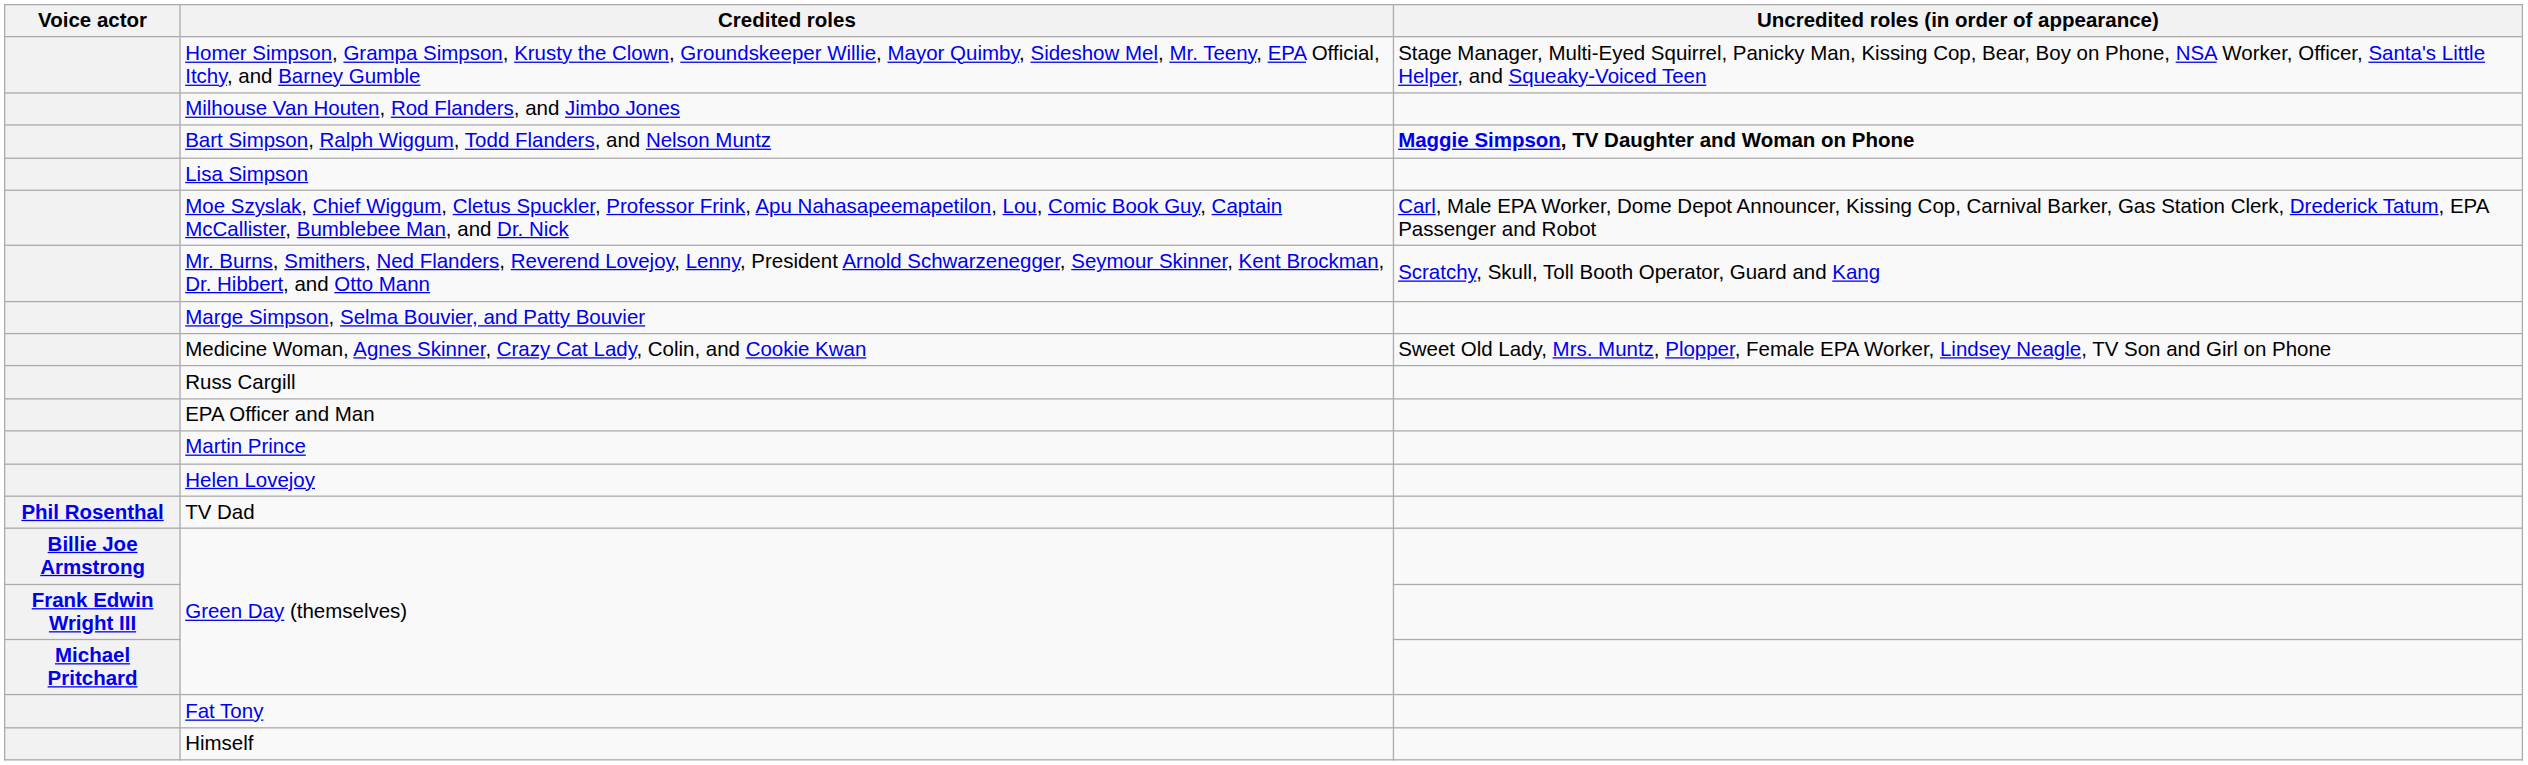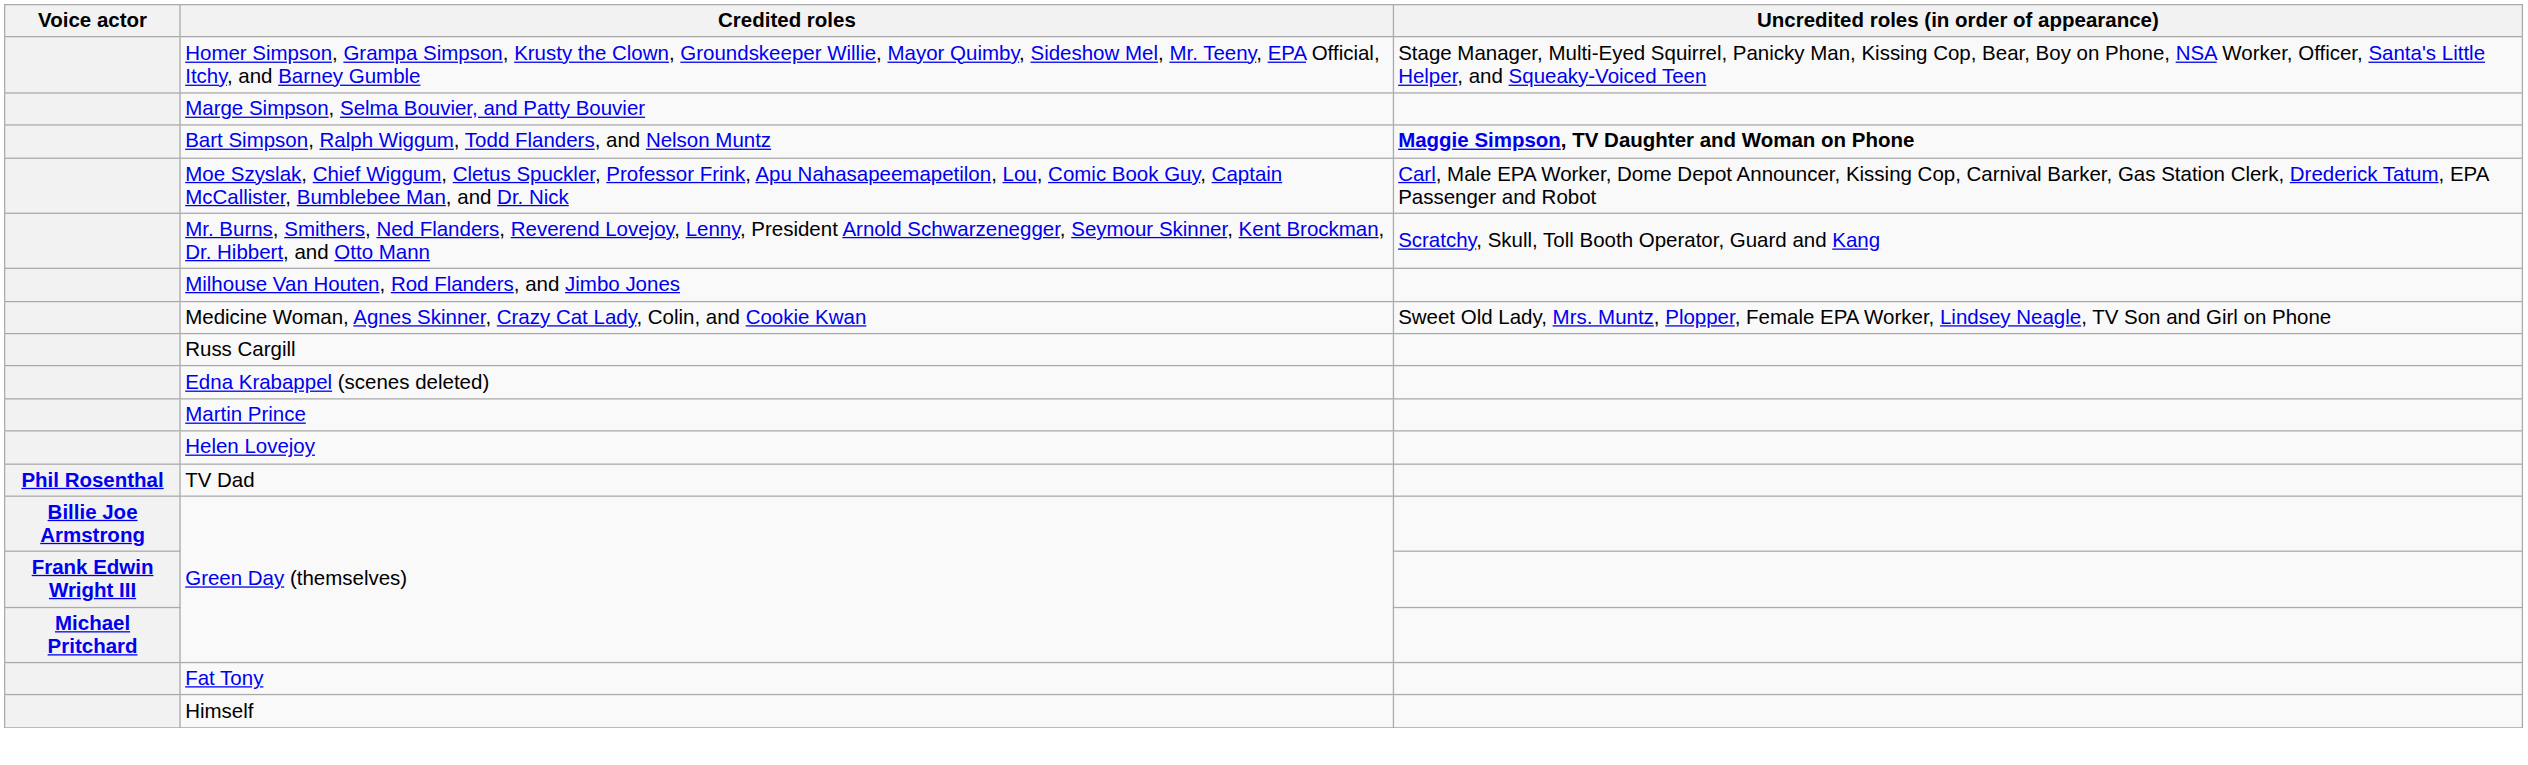 <table class="wikitable sortable plainrowheaders">
 <tr>
 <th scope="col" style="width:130px;">Voice actor</th>
 <th scope="col">Credited roles</th>
 <th scope="col" class=unsortable>Uncredited roles (in order of appearance)</th>
 </tr>
 <tr>
 <th scope="row"></th>
 <td><a href='#'>Homer Simpson</a>, <a href='#'>Grampa Simpson</a>, <a href='#'>Krusty the Clown</a>, <a href='#'>Groundskeeper Willie</a>, <a href='#'>Mayor Quimby</a>, <a href='#'>Sideshow Mel</a>, <a href='#'>Mr. Teeny</a>,  <a href='#'>EPA</a> Official, <a href='#'>Itchy</a>, and <a href='#'>Barney Gumble</a></td>
 <td>Stage Manager, Multi-Eyed Squirrel, Panicky Man, Kissing Cop, Bear, Boy on Phone, <a href='#'>NSA</a> Worker, Officer, <a href='#'>Santa's Little Helper</a>, and <a href='#'>Squeaky-Voiced Teen</a></td>
 </tr>
 <tr>
 <th scope="row"></th>
-<td><a href='#'>Milhouse Van Houten</a>, <a href='#'>Rod Flanders</a>, and <a href='#'>Jimbo Jones</a></td>
+<td><a href='#'>Marge Simpson</a>, <a href='#'>Selma Bouvier, and Patty Bouvier</a></td>
 <td></td>
 </tr>
 <tr>
 <th scope="row"></th>
 <td><a href='#'>Bart Simpson</a>, <a href='#'>Ralph Wiggum</a>, <a href='#'>Todd Flanders</a>, and <a href='#'>Nelson Muntz</a></td>
 <td><strong><a href='#'>Maggie Simpson</a>, TV Daughter and Woman on Phone</strong></td>
-</tr>
-<tr>
-<th scope="row"></th>
-<td><a href='#'>Lisa Simpson</a></td>
-<td></td>
 </tr>
 <tr>
 <th scope="row"></th>
 <td><a href='#'>Moe Szyslak</a>, <a href='#'>Chief Wiggum</a>, <a href='#'>Cletus Spuckler</a>, <a href='#'>Professor Frink</a>, <a href='#'>Apu Nahasapeemapetilon</a>, <a href='#'>Lou</a>, <a href='#'>Comic Book Guy</a>, <a href='#'>Captain McCallister</a>, <a href='#'>Bumblebee Man</a>, and <a href='#'>Dr. Nick</a></td>
 <td><a href='#'>Carl</a>, Male EPA Worker, Dome Depot Announcer, Kissing Cop, Carnival Barker, Gas Station Clerk, <a href='#'>Drederick Tatum</a>, EPA Passenger and Robot</td>
 </tr>
 <tr>
 <th scope="row"></th>
 <td><a href='#'>Mr. Burns</a>, <a href='#'>Smithers</a>, <a href='#'>Ned Flanders</a>, <a href='#'>Reverend Lovejoy</a>, <a href='#'>Lenny</a>, President <a href='#'>Arnold Schwarzenegger</a>, <a href='#'>Seymour Skinner</a>, <a href='#'>Kent Brockman</a>, <a href='#'>Dr. Hibbert</a>, and <a href='#'>Otto Mann</a></td>
 <td><a href='#'>Scratchy</a>, Skull, Toll Booth Operator, Guard and <a href='#'>Kang</a></td>
 </tr>
 <tr>
 <th scope="row"></th>
-<td><a href='#'>Marge Simpson</a>, <a href='#'>Selma Bouvier, and Patty Bouvier</a></td>
+<td><a href='#'>Milhouse Van Houten</a>, <a href='#'>Rod Flanders</a>, and <a href='#'>Jimbo Jones</a></td>
 <td></td>
 </tr>
 <tr>
 <th scope="row"></th>
 <td>Medicine Woman, <a href='#'>Agnes Skinner</a>, <a href='#'>Crazy Cat Lady</a>, Colin,  and <a href='#'>Cookie Kwan</a></td>
 <td>Sweet Old Lady, <a href='#'>Mrs. Muntz</a>, <a href='#'>Plopper</a>, Female EPA Worker, <a href='#'>Lindsey Neagle</a>, TV Son and Girl on Phone</td>
 </tr>
 <tr>
 <th scope="row"><br></th>
 <td>Russ Cargill</td>
 <td></td>
 </tr>
 <tr>
 <th scope="row"></th>
-<td>EPA Officer and Man</td>
+<td><a href='#'>Edna Krabappel</a> (scenes deleted)</td>
 <td></td>
 </tr>
 <tr>
 <th scope="row"></th>
 <td><a href='#'>Martin Prince</a></td>
 <td></td>
 </tr>
 <tr>
 <th scope="row"></th>
 <td><a href='#'>Helen Lovejoy</a></td>
 <td></td>
 </tr>
 <tr>
 <th scope="row"><a href='#'>Phil Rosenthal</a></th>
 <td>TV Dad</td>
 <td></td>
 </tr>
 <tr>
 <th scope="row"><a href='#'>Billie Joe Armstrong</a></th>
 <td rowspan="3"><a href='#'>Green Day</a> (themselves)</td>
 <td></td>
 </tr>
 <tr>
 <th scope="row"><a href='#'>Frank Edwin Wright III</a></th>
 <td></td>
 </tr>
 <tr>
 <th scope="row"><a href='#'>Michael Pritchard</a></th>
 <td></td>
 </tr>
 <tr>
 <th scope="row"></th>
 <td><a href='#'>Fat Tony</a></td>
 <td></td>
 </tr>
 <tr>
 <th scope="row"></th>
 <td>Himself</td>
 <td></td>
 </tr>
 </table>
